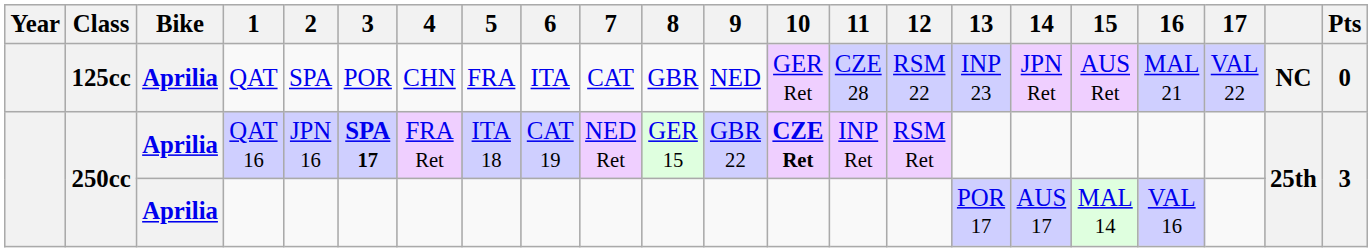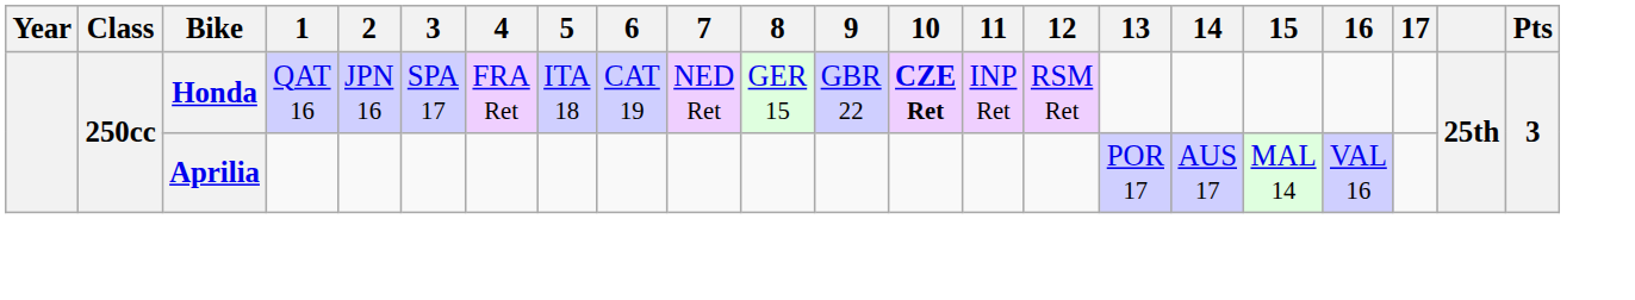 <table class="wikitable" style="text-align:center">
 <tr>
 <th>Year</th>
 <th>Class</th>
 <th>Bike</th>
 <th>1</th>
 <th>2</th>
 <th>3</th>
 <th>4</th>
 <th>5</th>
 <th>6</th>
 <th>7</th>
 <th>8</th>
 <th>9</th>
 <th>10</th>
 <th>11</th>
 <th>12</th>
 <th>13</th>
 <th>14</th>
 <th>15</th>
 <th>16</th>
 <th>17</th>
 <th></th>
 <th>Pts</th>
 </tr>
 <tr>
-<th></th>
-<th>125cc</th>
-<th><a href='#'>Aprilia</a></th>
-<td><a href='#'>QAT</a></td>
-<td><a href='#'>SPA</a></td>
-<td><a href='#'>POR</a></td>
-<td><a href='#'>CHN</a></td>
-<td><a href='#'>FRA</a></td>
-<td><a href='#'>ITA</a></td>
-<td><a href='#'>CAT</a></td>
-<td><a href='#'>GBR</a></td>
-<td><a href='#'>NED</a></td>
-<td style="background:#EFCFFF;"><a href='#'>GER</a><br><small>Ret</small></td>
-<td style="background:#CFCFFF;"><a href='#'>CZE</a><br><small>28</small></td>
-<td style="background:#CFCFFF;"><a href='#'>RSM</a><br><small>22</small></td>
-<td style="background:#CFCFFF;"><a href='#'>INP</a><br><small>23</small></td>
-<td style="background:#EFCFFF;"><a href='#'>JPN</a><br><small>Ret</small></td>
-<td style="background:#EFCFFF;"><a href='#'>AUS</a><br><small>Ret</small></td>
-<td style="background:#CFCFFF;"><a href='#'>MAL</a><br><small>21</small></td>
-<td style="background:#CFCFFF;"><a href='#'>VAL</a><br><small>22</small></td>
-<th>NC</th>
-<th>0</th>
-</tr>
-<tr>
 <th rowspan=2></th>
 <th rowspan=2>250cc</th>
-<th><a href='#'>Aprilia</a></th>
+<th><a href='#'>Honda</a></th>
 <td style="background:#CFCFFF;"><a href='#'>QAT</a><br><small>16</small></td>
 <td style="background:#CFCFFF;"><a href='#'>JPN</a><br><small>16</small></td>
-<td style="background:#CFCFFF;"><strong><a href='#'>SPA</a><br><small>17</small></strong></td>
+<td style="background:#CFCFFF;"><a href='#'>SPA</a><br><small>17</small></td>
 <td style="background:#EFCFFF;"><a href='#'>FRA</a><br><small>Ret</small></td>
 <td style="background:#CFCFFF;"><a href='#'>ITA</a><br><small>18</small></td>
 <td style="background:#CFCFFF;"><a href='#'>CAT</a><br><small>19</small></td>
 <td style="background:#EFCFFF;"><a href='#'>NED</a><br><small>Ret</small></td>
 <td style="background:#dfffdf;"><a href='#'>GER</a><br><small>15</small></td>
 <td style="background:#CFCFFF;"><a href='#'>GBR</a><br><small>22</small></td>
 <td style="background:#EFCFFF;"><strong><a href='#'>CZE</a><br><small>Ret</small></strong></td>
 <td style="background:#EFCFFF;"><a href='#'>INP</a><br><small>Ret</small></td>
 <td style="background:#EFCFFF;"><a href='#'>RSM</a><br><small>Ret</small></td>
 <td></td>
 <td></td>
 <td></td>
 <td></td>
 <td></td>
 <th rowspan=2>25th</th>
 <th rowspan=2>3</th>
 </tr>
 <tr>
 <th><a href='#'>Aprilia</a></th>
 <td></td>
 <td></td>
 <td></td>
 <td></td>
 <td></td>
 <td></td>
 <td></td>
 <td></td>
 <td></td>
 <td></td>
 <td></td>
 <td></td>
 <td style="background:#CFCFFF;"><a href='#'>POR</a><br><small>17</small></td>
 <td style="background:#CFCFFF;"><a href='#'>AUS</a><br><small>17</small></td>
 <td style="background:#dfffdf;"><a href='#'>MAL</a><br><small>14</small></td>
 <td style="background:#CFCFFF;"><a href='#'>VAL</a><br><small>16</small></td>
 <td></td>
 </tr>
 </table>
